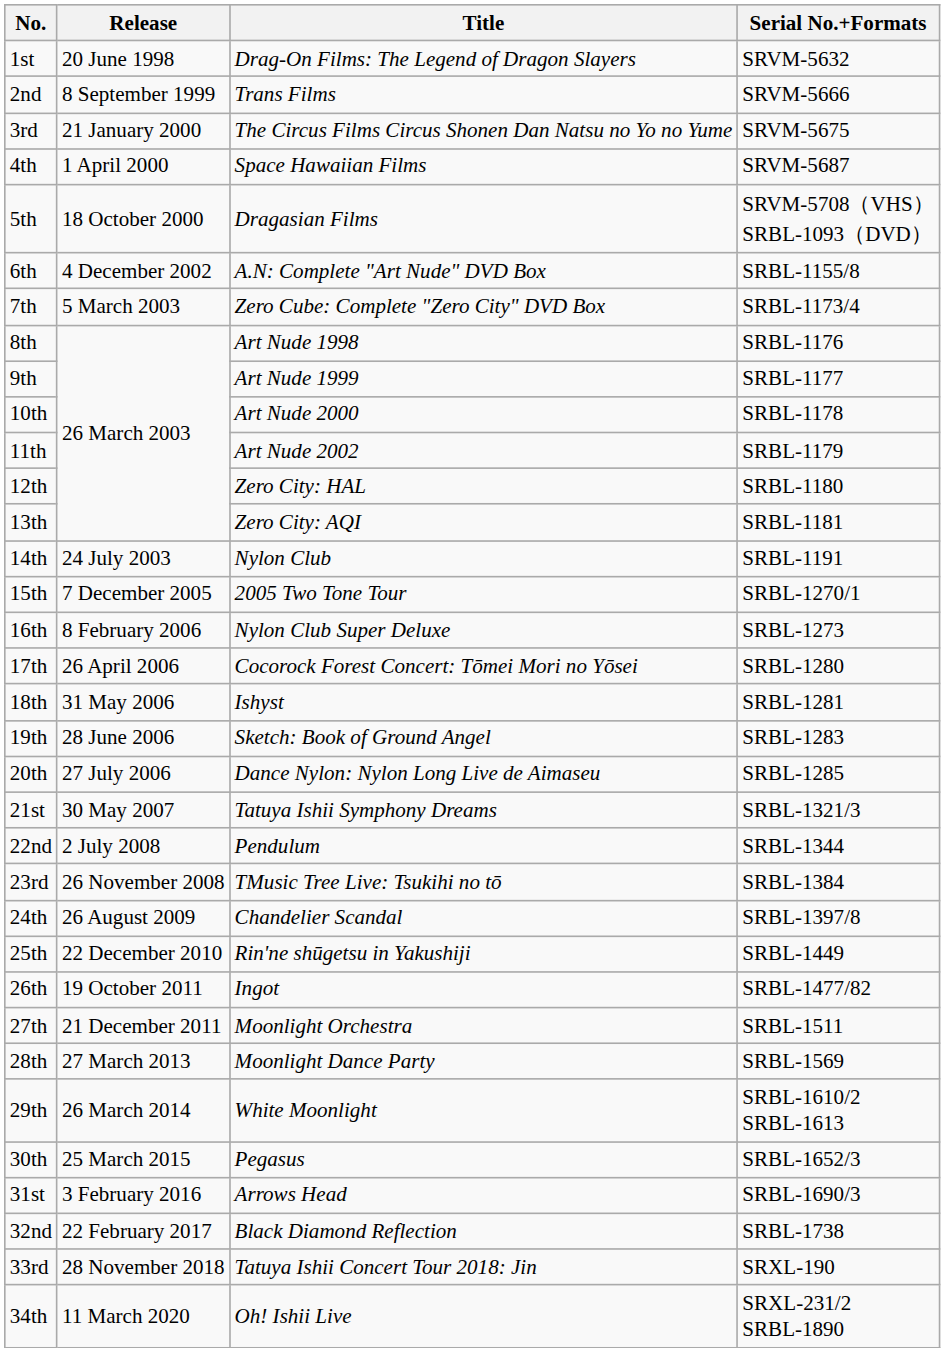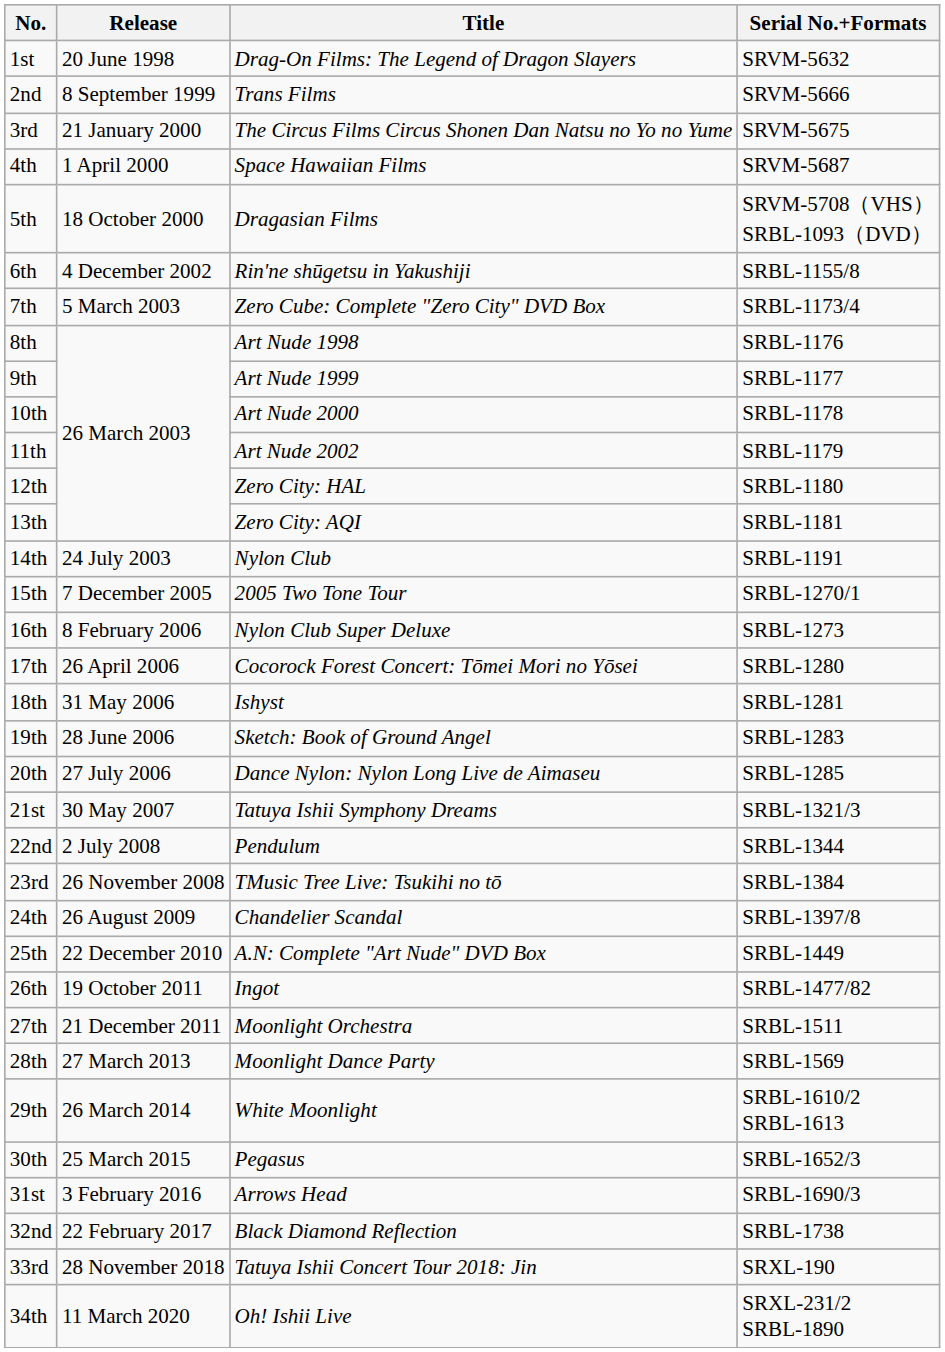 <table class="wikitable" style="font-size:small;">
 <tr>
 <th>No.</th>
 <th>Release</th>
 <th>Title</th>
 <th>Serial No.+Formats</th>
 </tr>
 <tr>
 <td>1st</td>
 <td>20 June 1998</td>
 <td><em>Drag-On Films: The Legend of Dragon Slayers</em></td>
 <td>SRVM-5632</td>
 </tr>
 <tr>
 <td>2nd</td>
 <td>8 September 1999</td>
 <td><em>Trans Films</em></td>
 <td>SRVM-5666</td>
 </tr>
 <tr>
 <td>3rd</td>
 <td>21 January 2000</td>
 <td><em>The Circus Films Circus Shonen Dan Natsu no Yo no Yume</em></td>
 <td>SRVM-5675</td>
 </tr>
 <tr>
 <td>4th</td>
 <td>1 April 2000</td>
 <td><em>Space Hawaiian Films</em></td>
 <td>SRVM-5687</td>
 </tr>
 <tr>
 <td>5th</td>
 <td>18 October 2000</td>
 <td><em>Dragasian Films</em></td>
 <td>SRVM-5708（VHS）<br>SRBL-1093（DVD）</td>
 </tr>
 <tr>
 <td>6th</td>
 <td>4 December 2002</td>
-<td><em>A.N: Complete "Art Nude" DVD Box</em></td>
+<td><em>Rin'ne shūgetsu in Yakushiji</em></td>
 <td>SRBL-1155/8</td>
 </tr>
 <tr>
 <td>7th</td>
 <td>5 March 2003</td>
 <td><em>Zero Cube: Complete "Zero City" DVD Box</em></td>
 <td>SRBL-1173/4</td>
 </tr>
 <tr>
 <td>8th</td>
 <td rowspan="6">26 March 2003</td>
 <td><em>Art Nude 1998</em></td>
 <td>SRBL-1176</td>
 </tr>
 <tr>
 <td>9th</td>
 <td><em>Art Nude 1999</em></td>
 <td>SRBL-1177</td>
 </tr>
 <tr>
 <td>10th</td>
 <td><em>Art Nude 2000</em></td>
 <td>SRBL-1178</td>
 </tr>
 <tr>
 <td>11th</td>
 <td><em>Art Nude 2002</em></td>
 <td>SRBL-1179</td>
 </tr>
 <tr>
 <td>12th</td>
 <td><em>Zero City: HAL</em></td>
 <td>SRBL-1180</td>
 </tr>
 <tr>
 <td>13th</td>
 <td><em>Zero City: AQI</em></td>
 <td>SRBL-1181</td>
 </tr>
 <tr>
 <td>14th</td>
 <td>24 July 2003</td>
 <td><em>Nylon Club</em></td>
 <td>SRBL-1191</td>
 </tr>
 <tr>
 <td>15th</td>
 <td>7 December 2005</td>
 <td><em>2005 Two Tone Tour</em></td>
 <td>SRBL-1270/1</td>
 </tr>
 <tr>
 <td>16th</td>
 <td>8 February 2006</td>
 <td><em>Nylon Club Super Deluxe</em></td>
 <td>SRBL-1273</td>
 </tr>
 <tr>
 <td>17th</td>
 <td>26 April 2006</td>
 <td><em>Cocorock Forest Concert: Tōmei Mori no Yōsei</em></td>
 <td>SRBL-1280</td>
 </tr>
 <tr>
 <td>18th</td>
 <td>31 May 2006</td>
 <td><em>Ishyst</em></td>
 <td>SRBL-1281</td>
 </tr>
 <tr>
 <td>19th</td>
 <td>28 June 2006</td>
 <td><em>Sketch: Book of Ground Angel</em></td>
 <td>SRBL-1283</td>
 </tr>
 <tr>
 <td>20th</td>
 <td>27 July 2006</td>
 <td><em>Dance Nylon: Nylon Long Live de Aimaseu</em></td>
 <td>SRBL-1285</td>
 </tr>
 <tr>
 <td>21st</td>
 <td>30 May 2007</td>
 <td><em>Tatuya Ishii Symphony Dreams</em></td>
 <td>SRBL-1321/3</td>
 </tr>
 <tr>
 <td>22nd</td>
 <td>2 July 2008</td>
 <td><em>Pendulum</em></td>
 <td>SRBL-1344</td>
 </tr>
 <tr>
 <td>23rd</td>
 <td>26 November 2008</td>
 <td><em>TMusic Tree Live: Tsukihi no tō</em></td>
 <td>SRBL-1384</td>
 </tr>
 <tr>
 <td>24th</td>
 <td>26 August 2009</td>
 <td><em>Chandelier Scandal</em></td>
 <td>SRBL-1397/8</td>
 </tr>
 <tr>
 <td>25th</td>
 <td>22 December 2010</td>
-<td><em>Rin'ne shūgetsu in Yakushiji</em></td>
+<td><em>A.N: Complete "Art Nude" DVD Box</em></td>
 <td>SRBL-1449</td>
 </tr>
 <tr>
 <td>26th</td>
 <td>19 October 2011</td>
 <td><em>Ingot</em></td>
 <td>SRBL-1477/82</td>
 </tr>
 <tr>
 <td>27th</td>
 <td>21 December 2011</td>
 <td><em>Moonlight Orchestra</em></td>
 <td>SRBL-1511</td>
 </tr>
 <tr>
 <td>28th</td>
 <td>27 March 2013</td>
 <td><em>Moonlight Dance Party</em></td>
 <td>SRBL-1569</td>
 </tr>
 <tr>
 <td>29th</td>
 <td>26 March 2014</td>
 <td><em>White Moonlight</em></td>
 <td>SRBL-1610/2 <br>SRBL-1613</td>
 </tr>
 <tr>
 <td>30th</td>
 <td>25 March 2015</td>
 <td><em>Pegasus</em></td>
 <td>SRBL-1652/3</td>
 </tr>
 <tr>
 <td>31st</td>
 <td>3 February 2016</td>
 <td><em>Arrows Head</em></td>
 <td>SRBL-1690/3</td>
 </tr>
 <tr>
 <td>32nd</td>
 <td>22 February 2017</td>
 <td><em>Black Diamond Reflection</em></td>
 <td>SRBL-1738</td>
 </tr>
 <tr>
 <td>33rd</td>
 <td>28 November 2018</td>
 <td><em>Tatuya Ishii Concert Tour 2018: Jin</em></td>
 <td>SRXL-190</td>
 </tr>
 <tr>
 <td>34th</td>
 <td>11 March 2020</td>
 <td><em>Oh! Ishii Live</em></td>
 <td>SRXL-231/2 <br>SRBL-1890</td>
 </tr>
 </table>
